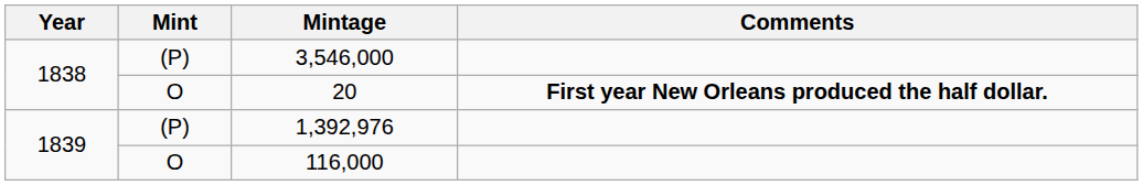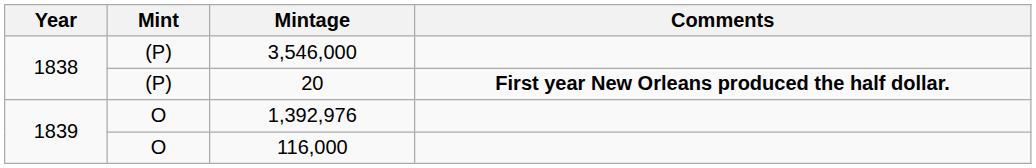 <table class="wikitable sortable" style="min-width:65%; text-align:center;">
 <tr>
 <th width="10%">Year</th>
 <th width="10%">Mint</th>
 <th width="20%">Mintage</th>
 <th width="60%">Comments</th>
 </tr>
 <tr>
 <td rowspan="2">1838</td>
 <td>(P)</td>
 <td>3,546,000</td>
 <td></td>
 </tr>
 <tr>
-<td>O</td>
+<td>(P)</td>
 <td>20</td>
 <td><strong>First year New Orleans produced the half dollar.</strong></td>
 </tr>
 <tr>
 <td rowspan="2">1839</td>
-<td>(P)</td>
+<td>O</td>
 <td>1,392,976</td>
 <td></td>
 </tr>
 <tr>
 <td>O</td>
 <td>116,000</td>
 <td></td>
 </tr>
 </table>
